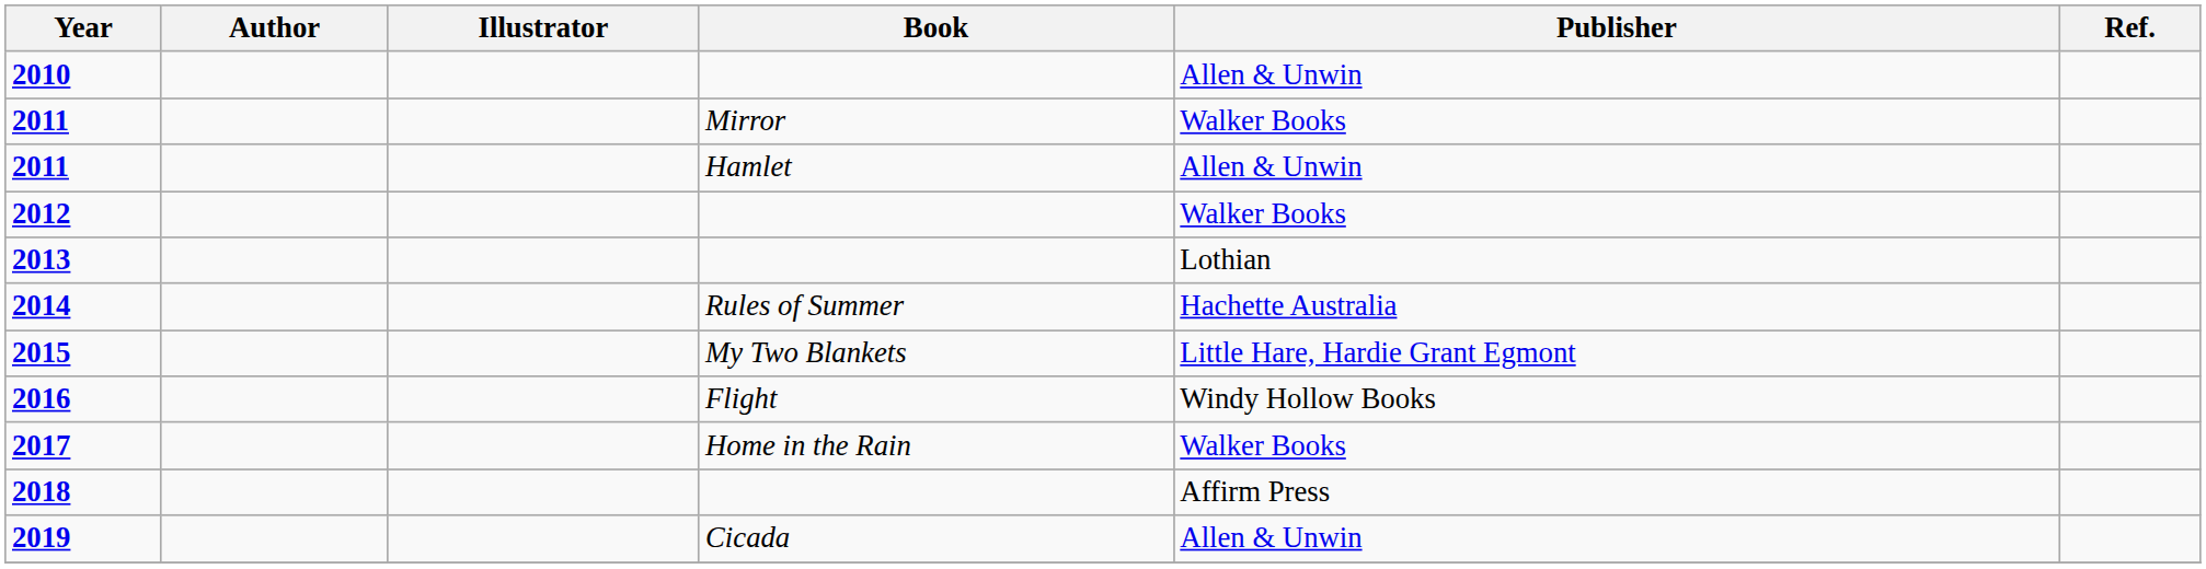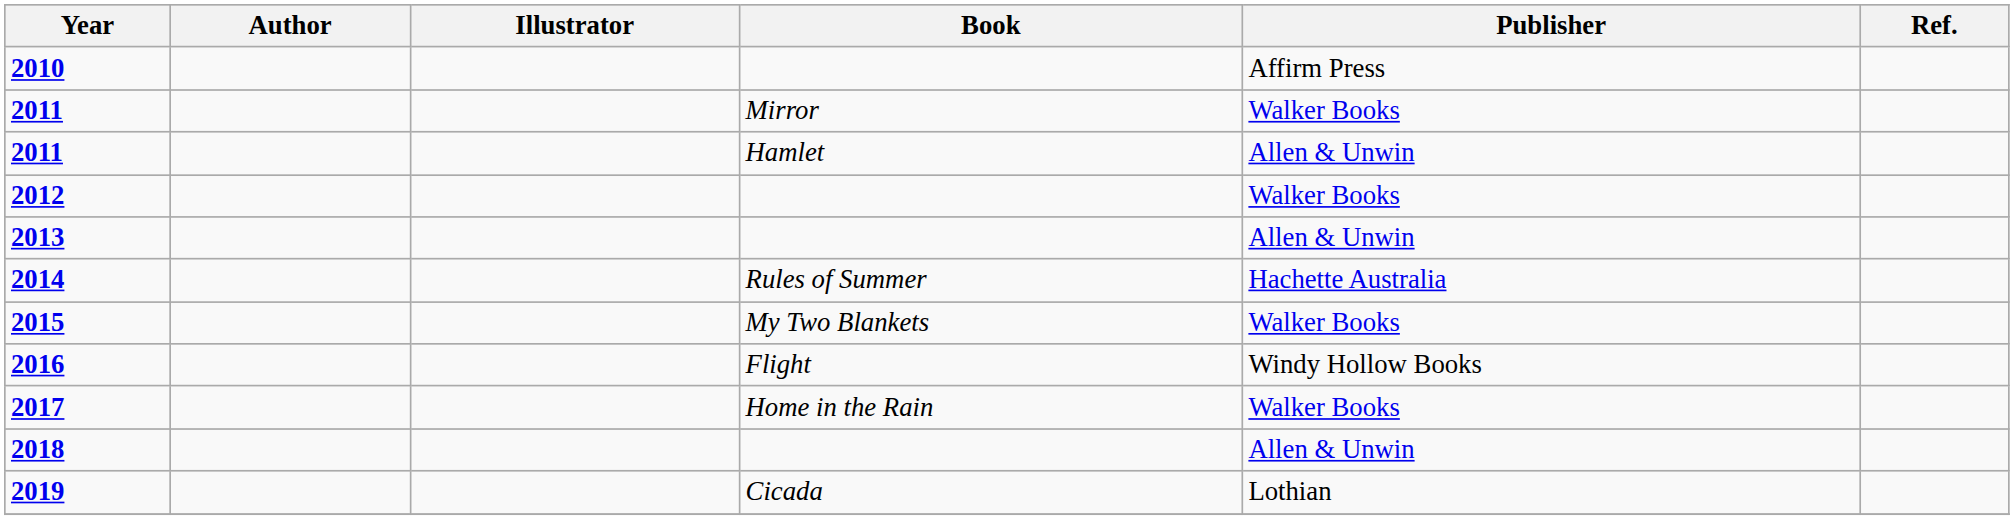 <table class="wikitable sortable mw-collapsible" width="95%">
 <tr>
 <th>Year</th>
 <th>Author</th>
 <th>Illustrator</th>
 <th>Book</th>
 <th>Publisher</th>
 <th>Ref.</th>
 </tr>
 <tr>
 <td><a href='#'><strong>2010</strong></a></td>
 <td></td>
 <td></td>
 <td></td>
-<td><a href='#'>Allen & Unwin</a></td>
+<td>Affirm Press</td>
 <td></td>
 </tr>
 <tr>
 <td><a href='#'><strong>2011</strong></a></td>
 <td></td>
 <td></td>
 <td><em>Mirror</em></td>
 <td><a href='#'>Walker Books</a></td>
 <td></td>
 </tr>
 <tr>
 <td><a href='#'><strong>2011</strong></a></td>
 <td></td>
 <td></td>
 <td><em>Hamlet</em></td>
 <td><a href='#'>Allen & Unwin</a></td>
 <td></td>
 </tr>
 <tr>
 <td><a href='#'><strong>2012</strong></a></td>
 <td></td>
 <td></td>
 <td></td>
 <td><a href='#'>Walker Books</a></td>
 <td></td>
 </tr>
 <tr>
 <td><a href='#'><strong>2013</strong></a></td>
 <td></td>
 <td></td>
 <td></td>
-<td>Lothian</td>
+<td><a href='#'>Allen & Unwin</a></td>
 <td></td>
 </tr>
 <tr>
 <td><a href='#'><strong>2014</strong></a></td>
 <td></td>
 <td></td>
 <td><em>Rules of Summer</em></td>
 <td><a href='#'>Hachette Australia</a></td>
 <td></td>
 </tr>
 <tr>
 <td><a href='#'><strong>2015</strong></a></td>
 <td></td>
 <td></td>
 <td><em>My Two Blankets</em></td>
-<td><a href='#'>Little Hare, Hardie Grant Egmont</a></td>
+<td><a href='#'>Walker Books</a></td>
 <td></td>
 </tr>
 <tr>
 <td><a href='#'><strong>2016</strong></a></td>
 <td></td>
 <td></td>
 <td><em>Flight</em></td>
 <td>Windy Hollow Books</td>
 <td></td>
 </tr>
 <tr>
 <td><a href='#'><strong>2017</strong></a></td>
 <td></td>
 <td></td>
 <td><em>Home in the Rain</em></td>
 <td><a href='#'>Walker Books</a></td>
 <td></td>
 </tr>
 <tr>
 <td><a href='#'><strong>2018</strong></a></td>
 <td></td>
 <td></td>
 <td><em></em></td>
-<td>Affirm Press</td>
+<td><a href='#'>Allen & Unwin</a></td>
 <td></td>
 </tr>
 <tr>
 <td><a href='#'><strong>2019</strong></a></td>
 <td></td>
 <td></td>
 <td><em>Cicada</em></td>
-<td><a href='#'>Allen & Unwin</a></td>
+<td>Lothian</td>
 <td></td>
 </tr>
 <tr>
 </tr>
 </table>
